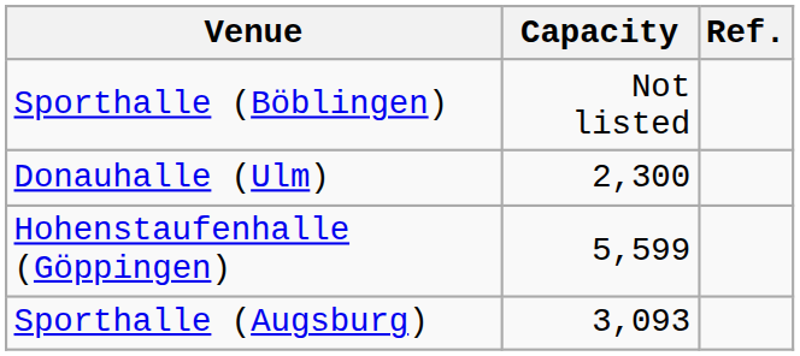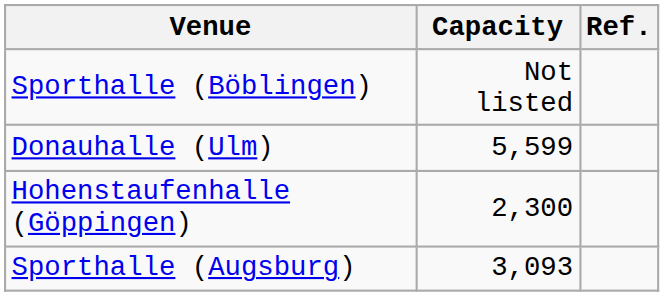 <table class="wikitable sortable" width=50%>
 <tr>
 <th>Venue</th>
 <th>Capacity</th>
 <th class="unsortable">Ref.</th>
 </tr>
 <tr>
 <td><a href='#'>Sporthalle</a> (<a href='#'>Böblingen</a>)</td>
 <td align="right">Not listed</td>
 <td align=center> </td>
 </tr>
 <tr>
 <td><a href='#'>Donauhalle</a> (<a href='#'>Ulm</a>)</td>
-<td align="right">2,300</td>
+<td align="right">5,599</td>
 <td align=center> </td>
 </tr>
 <tr>
 <td><a href='#'>Hohenstaufenhalle</a> (<a href='#'>Göppingen</a>)</td>
-<td align="right">5,599</td>
+<td align="right">2,300</td>
 <td align=center> </td>
 </tr>
 <tr>
 <td><a href='#'>Sporthalle</a> (<a href='#'>Augsburg</a>)</td>
 <td align="right">3,093</td>
 <td align=center> </td>
 </tr>
 </table>
